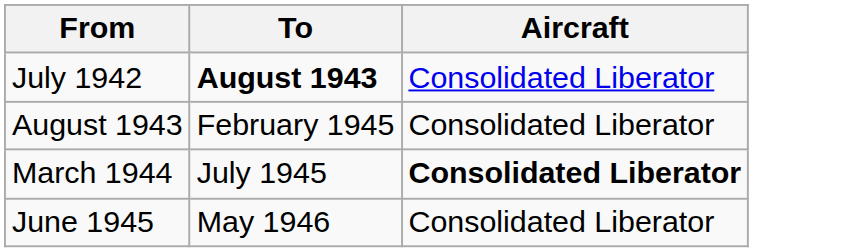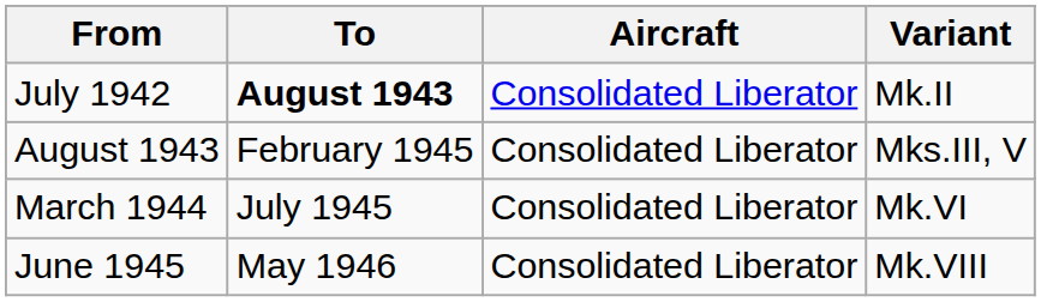 <table class="wikitable">
 <tr>
 <th>From</th>
 <th>To</th>
 <th>Aircraft</th>
+<th>Variant</th>
 </tr>
 <tr>
 <td>July 1942</td>
 <td><strong>August 1943</strong></td>
 <td><a href='#'>Consolidated Liberator</a></td>
+<td>Mk.II</td>
 </tr>
 <tr>
 <td>August 1943</td>
 <td>February 1945</td>
 <td>Consolidated Liberator</td>
+<td>Mks.III, V</td>
 </tr>
 <tr>
 <td>March 1944</td>
 <td>July 1945</td>
-<td><strong>Consolidated Liberator</strong></td>
+<td>Consolidated Liberator</td>
+<td>Mk.VI</td>
 </tr>
 <tr>
 <td>June 1945</td>
 <td>May 1946</td>
 <td>Consolidated Liberator</td>
+<td>Mk.VIII</td>
 </tr>
 </table>
